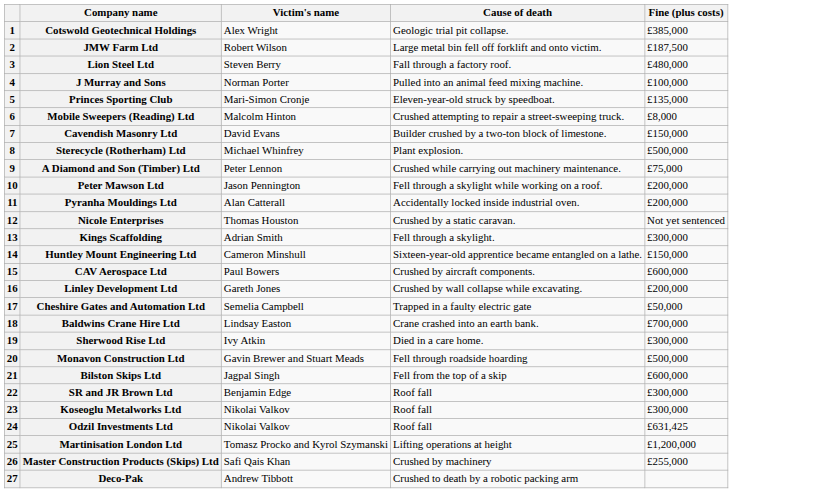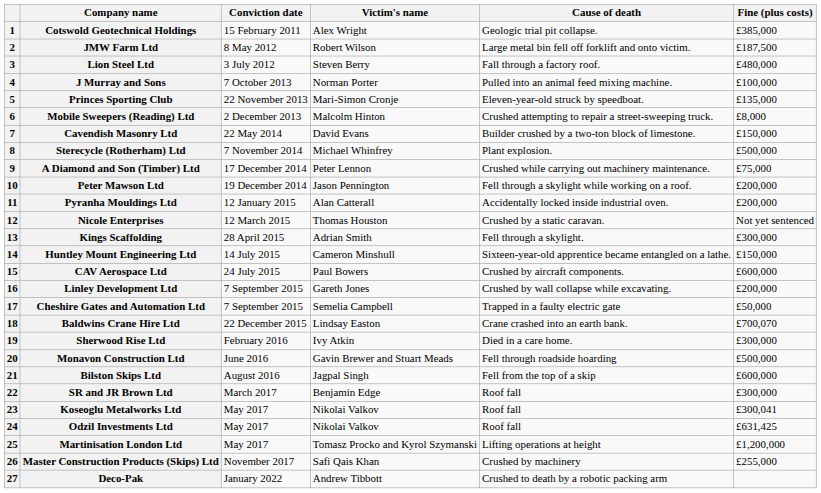 <table border="1" class="wikitable">
 <tr>
 <th></th>
 <th>Company name</th>
+<th>Conviction date</th>
 <th>Victim's name</th>
 <th>Cause of death</th>
 <th>Fine (plus costs)</th>
 </tr>
 <tr>
 <th>1</th>
 <th>Cotswold Geotechnical Holdings</th>
+<td>15 February 2011</td>
 <td>Alex Wright</td>
 <td>Geologic trial pit collapse.</td>
 <td>£385,000</td>
 </tr>
 <tr>
 <th>2</th>
 <th>JMW Farm Ltd</th>
+<td>8 May 2012</td>
 <td>Robert Wilson</td>
 <td>Large metal bin fell off forklift and onto victim.</td>
 <td>£187,500</td>
 </tr>
 <tr>
 <th>3</th>
 <th>Lion Steel Ltd</th>
+<td>3 July 2012</td>
 <td>Steven Berry</td>
 <td>Fall through a factory roof.</td>
 <td>£480,000</td>
 </tr>
 <tr>
 <th>4</th>
 <th>J Murray and Sons</th>
+<td>7 October 2013</td>
 <td>Norman Porter</td>
 <td>Pulled into an animal feed mixing machine.</td>
 <td>£100,000</td>
 </tr>
 <tr>
 <th>5</th>
 <th>Princes Sporting Club</th>
+<td>22 November 2013</td>
 <td>Mari-Simon Cronje</td>
 <td>Eleven-year-old struck by speedboat.</td>
 <td>£135,000</td>
 </tr>
 <tr>
 <th>6</th>
 <th>Mobile Sweepers (Reading) Ltd</th>
+<td>2 December 2013</td>
 <td>Malcolm Hinton</td>
 <td>Crushed attempting to repair a street-sweeping truck.</td>
 <td>£8,000</td>
 </tr>
 <tr>
 <th>7</th>
 <th>Cavendish Masonry Ltd</th>
+<td>22 May 2014</td>
 <td>David Evans</td>
 <td>Builder crushed by a two-ton block of limestone.</td>
 <td>£150,000</td>
 </tr>
 <tr>
 <th>8</th>
 <th>Sterecycle (Rotherham) Ltd</th>
+<td>7 November 2014</td>
 <td>Michael Whinfrey</td>
 <td>Plant explosion.</td>
 <td>£500,000</td>
 </tr>
 <tr>
 <th>9</th>
 <th>A Diamond and Son (Timber) Ltd</th>
+<td>17 December 2014</td>
 <td>Peter Lennon</td>
 <td>Crushed while carrying out machinery maintenance.</td>
 <td>£75,000</td>
 </tr>
 <tr>
 <th>10</th>
 <th>Peter Mawson Ltd</th>
+<td>19 December 2014</td>
 <td>Jason Pennington</td>
 <td>Fell through a skylight while working on a roof.</td>
 <td>£200,000</td>
 </tr>
 <tr>
 <th>11</th>
 <th>Pyranha Mouldings Ltd</th>
+<td>12 January 2015</td>
 <td>Alan Catterall</td>
 <td>Accidentally locked inside industrial oven.</td>
 <td>£200,000</td>
 </tr>
 <tr>
 <th>12</th>
 <th>Nicole Enterprises</th>
+<td>12 March 2015</td>
 <td>Thomas Houston</td>
 <td>Crushed by a static caravan.</td>
 <td>Not yet sentenced</td>
 </tr>
 <tr>
 <th>13</th>
 <th>Kings Scaffolding</th>
+<td>28 April 2015</td>
 <td>Adrian Smith</td>
 <td>Fell through a skylight.</td>
 <td>£300,000</td>
 </tr>
 <tr>
 <th>14</th>
 <th>Huntley Mount Engineering Ltd</th>
+<td>14 July 2015</td>
 <td>Cameron Minshull</td>
 <td>Sixteen-year-old apprentice became entangled on a lathe.</td>
 <td>£150,000</td>
 </tr>
 <tr>
 <th>15</th>
 <th>CAV Aerospace Ltd</th>
+<td>24 July 2015</td>
 <td>Paul Bowers</td>
 <td>Crushed by aircraft components.</td>
 <td>£600,000</td>
 </tr>
 <tr>
 <th>16</th>
 <th>Linley Development Ltd</th>
+<td>7 September 2015</td>
 <td>Gareth Jones</td>
 <td>Crushed by wall collapse while excavating.</td>
 <td>£200,000</td>
 </tr>
 <tr>
 <th>17</th>
 <th>Cheshire Gates and Automation Ltd</th>
+<td>7 September 2015</td>
 <td>Semelia Campbell</td>
 <td>Trapped in a faulty electric gate</td>
 <td>£50,000</td>
 </tr>
 <tr>
 <th>18</th>
 <th>Baldwins Crane Hire Ltd</th>
+<td>22 December 2015</td>
 <td>Lindsay Easton</td>
 <td>Crane crashed into an earth bank.</td>
-<td>£700,000</td>
+<td>£700,070</td>
 </tr>
 <tr>
 <th>19</th>
 <th>Sherwood Rise Ltd</th>
+<td>February 2016</td>
 <td>Ivy Atkin</td>
 <td>Died in a care home.</td>
 <td>£300,000</td>
 </tr>
 <tr>
 <th>20</th>
 <th>Monavon Construction Ltd</th>
+<td>June 2016</td>
 <td>Gavin Brewer and Stuart Meads</td>
 <td>Fell through roadside hoarding</td>
 <td>£500,000</td>
 </tr>
 <tr>
 <th>21</th>
 <th>Bilston Skips Ltd</th>
+<td>August 2016</td>
 <td>Jagpal Singh</td>
 <td>Fell from the top of a skip</td>
 <td>£600,000</td>
 </tr>
 <tr>
 <th>22</th>
 <th>SR and JR Brown Ltd</th>
+<td>March 2017</td>
 <td>Benjamin Edge</td>
 <td>Roof fall</td>
 <td>£300,000</td>
 </tr>
 <tr>
 <th>23</th>
 <th>Koseoglu Metalworks Ltd</th>
+<td>May 2017</td>
 <td>Nikolai Valkov</td>
 <td>Roof fall</td>
-<td>£300,000</td>
+<td>£300,041</td>
 </tr>
 <tr>
 <th>24</th>
 <th>Odzil Investments Ltd</th>
+<td>May 2017</td>
 <td>Nikolai Valkov</td>
 <td>Roof fall</td>
 <td>£631,425</td>
 </tr>
 <tr>
 <th>25</th>
 <th>Martinisation London Ltd</th>
+<td>May 2017</td>
 <td>Tomasz Procko and Kyrol Szymanski</td>
 <td>Lifting operations at height</td>
 <td>£1,200,000</td>
 </tr>
 <tr>
 <th>26</th>
 <th>Master Construction Products (Skips) Ltd</th>
+<td>November 2017</td>
 <td>Safi Qais Khan</td>
 <td>Crushed by machinery</td>
 <td>£255,000</td>
 </tr>
 <tr>
 <th>27</th>
 <th>Deco-Pak</th>
+<td>January 2022</td>
 <td>Andrew Tibbott</td>
 <td>Crushed to death by a robotic packing arm</td>
 <td></td>
 </tr>
 </table>
